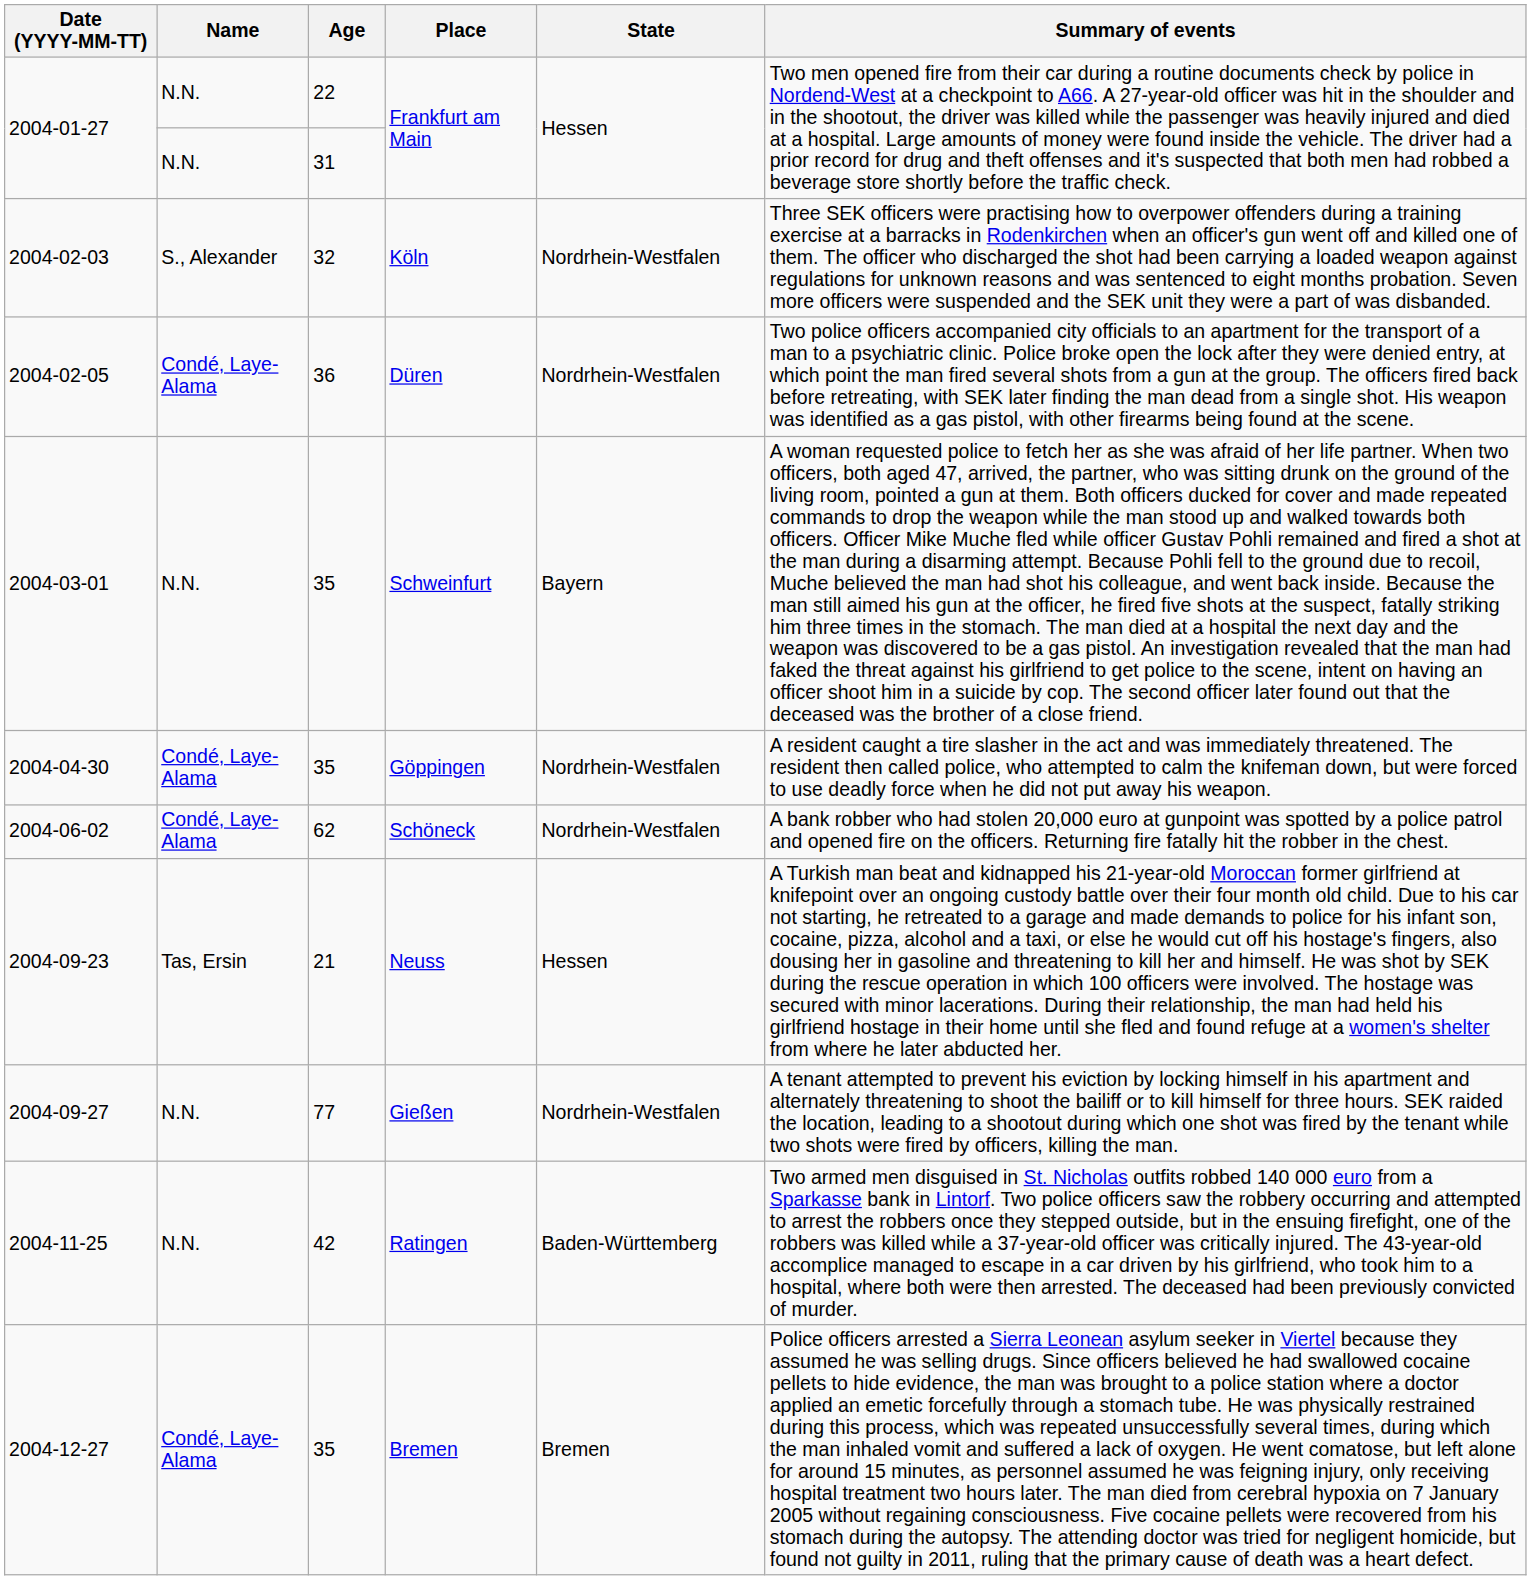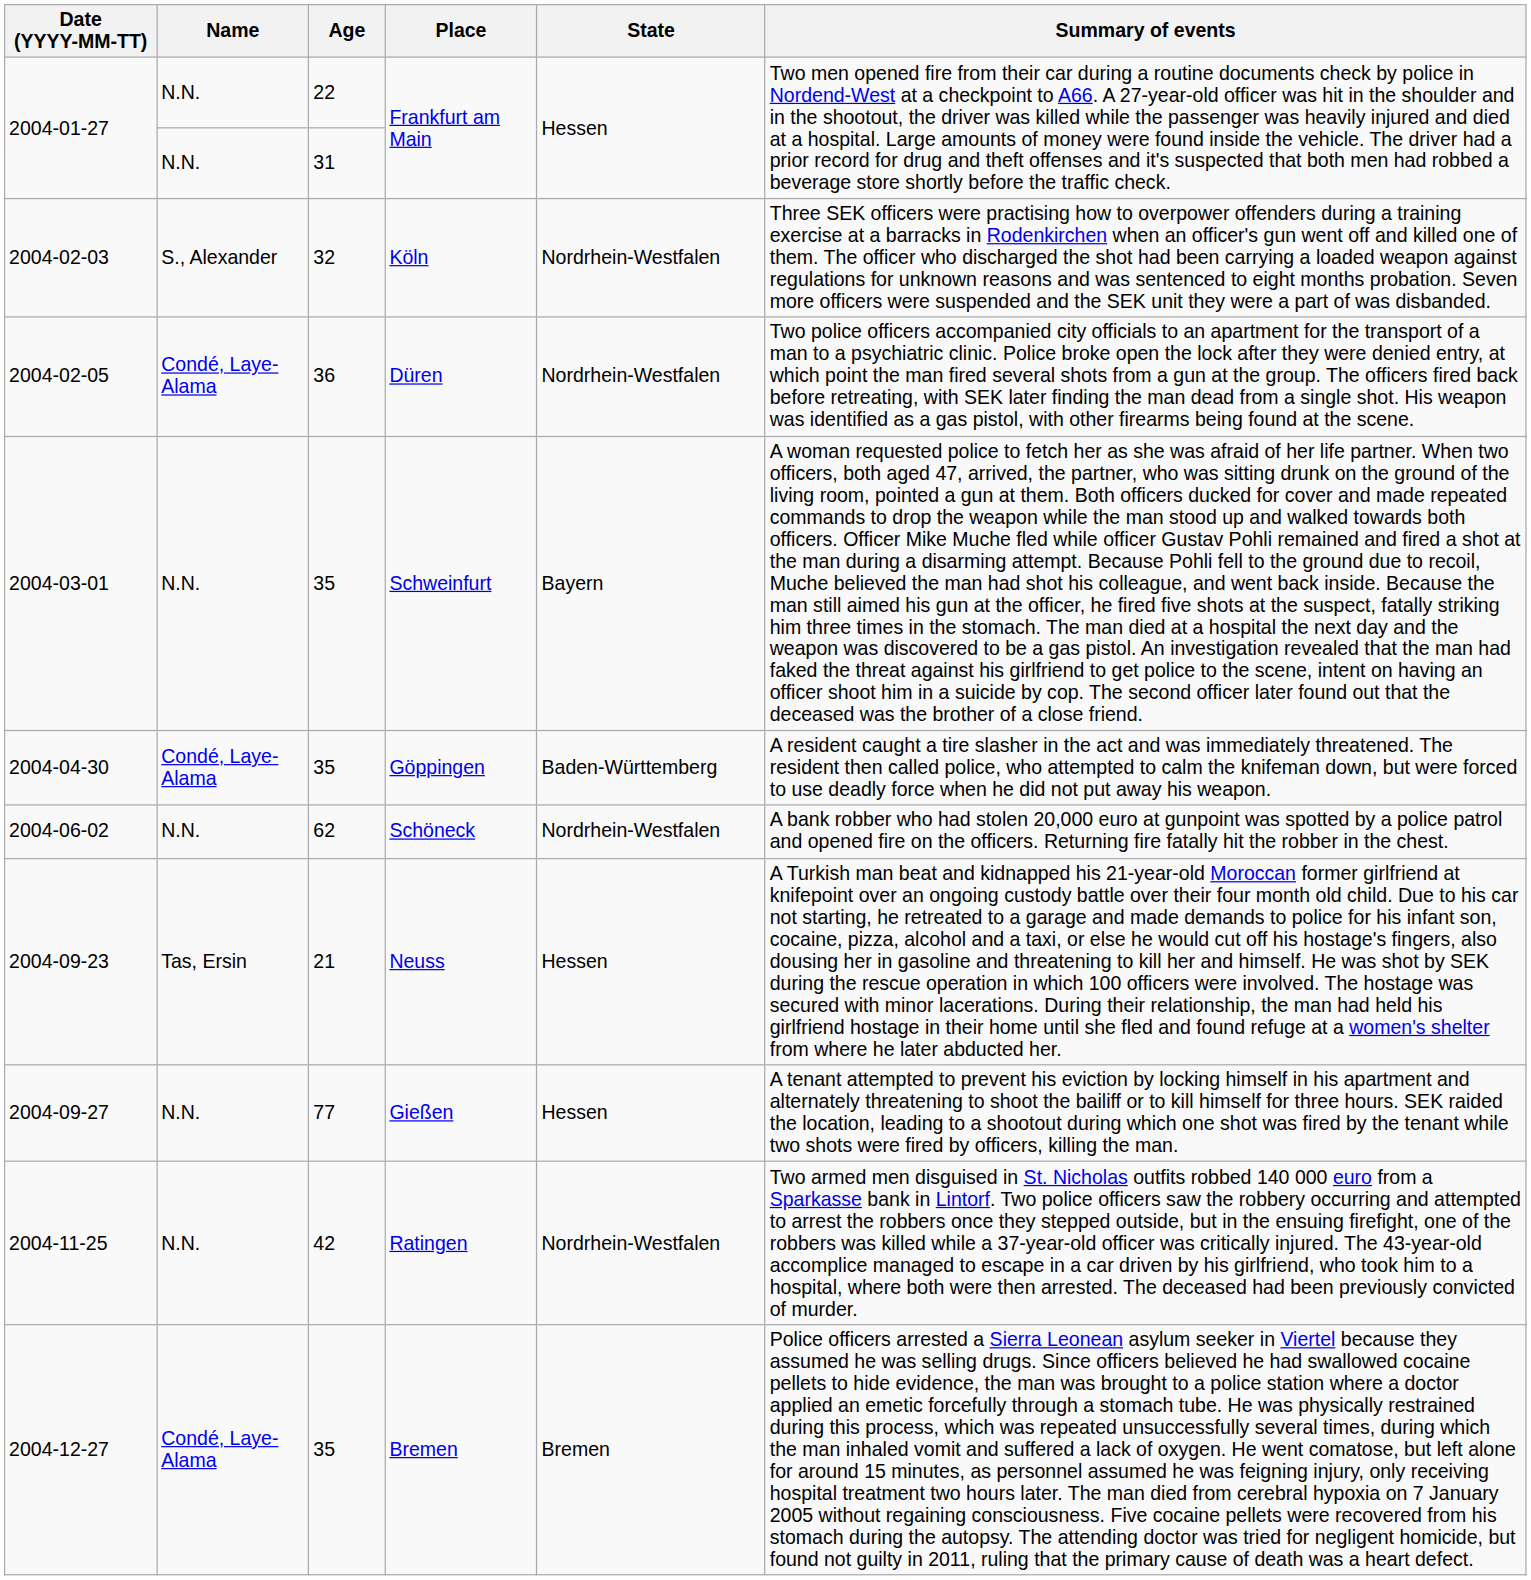 <table class="wikitable sortable static-row-numbers static-row-header-text">
 <tr>
 <th style="width:10%;">Date<br>(YYYY-MM-TT)</th>
 <th style="width:10%;">Name</th>
 <th style="width:5%;">Age</th>
 <th style="width:10%;">Place</th>
 <th style="width:15%;">State</th>
 <th style="width:50%;">Summary of events</th>
 </tr>
 <tr>
 <td rowspan=2>2004-01-27</td>
 <td>N.N.</td>
 <td>22</td>
 <td rowspan=2><a href='#'>Frankfurt am Main</a></td>
 <td rowspan="2">Hessen</td>
 <td rowspan="2">Two men opened fire from their car during a routine documents check by police in <a href='#'>Nordend-West</a> at a checkpoint to <a href='#'>A66</a>. A 27-year-old officer was hit in the shoulder and in the shootout, the driver was killed while the passenger was heavily injured and died at a hospital. Large amounts of money were found inside the vehicle. The driver had a prior record for drug and theft offenses and it's suspected that both men had robbed a beverage store shortly before the traffic check.</td>
 </tr>
 <tr>
 <td>N.N.</td>
 <td>31</td>
 </tr>
 <tr>
 <td>2004-02-03</td>
 <td>S., Alexander</td>
 <td>32</td>
 <td><a href='#'>Köln</a></td>
 <td>Nordrhein-Westfalen</td>
 <td>Three SEK officers were practising how to overpower offenders during a training exercise at a barracks in <a href='#'>Rodenkirchen</a> when an officer's gun went off and killed one of them. The officer who discharged the shot had been carrying a loaded weapon against regulations for unknown reasons and was sentenced to eight months probation. Seven more officers were suspended and the SEK unit they were a part of was disbanded.</td>
 </tr>
 <tr>
 <td>2004-02-05</td>
 <td><a href='#'>Condé, Laye-Alama</a></td>
 <td>36</td>
 <td><a href='#'>Düren</a></td>
 <td>Nordrhein-Westfalen</td>
 <td>Two police officers accompanied city officials to an apartment for the transport of a man to a psychiatric clinic. Police broke open the lock after they were denied entry, at which point the man fired several shots from a gun at the group. The officers fired back before retreating, with SEK later finding the man dead from a single shot. His weapon was identified as a gas pistol, with other firearms being found at the scene.</td>
 </tr>
 <tr>
 <td>2004-03-01</td>
 <td>N.N.</td>
 <td>35</td>
 <td><a href='#'>Schweinfurt</a></td>
 <td>Bayern</td>
 <td>A woman requested police to fetch her as she was afraid of her life partner. When two officers, both aged 47, arrived, the partner, who was sitting drunk on the ground of the living room, pointed a gun at them. Both officers ducked for cover and made repeated commands to drop the weapon while the man stood up and walked towards both officers. Officer Mike Muche fled while officer Gustav Pohli remained and fired a shot at the man during a disarming attempt. Because Pohli fell to the ground due to recoil, Muche believed the man had shot his colleague, and went back inside. Because the man still aimed his gun at the officer, he fired five shots at the suspect, fatally striking him three times in the stomach. The man died at a hospital the next day and the weapon was discovered to be a gas pistol. An investigation revealed that the man had faked the threat against his girlfriend to get police to the scene, intent on having an officer shoot him in a suicide by cop. The second officer later found out that the deceased was the brother of a close friend.</td>
 </tr>
 <tr>
 <td>2004-04-30</td>
 <td><a href='#'>Condé, Laye-Alama</a></td>
 <td>35</td>
 <td><a href='#'>Göppingen</a></td>
-<td>Nordrhein-Westfalen</td>
+<td>Baden-Württemberg</td>
 <td>A resident caught a tire slasher in the act and was immediately threatened. The resident then called police, who attempted to calm the knifeman down, but were forced to use deadly force when he did not put away his weapon.</td>
 </tr>
 <tr>
 <td>2004-06-02</td>
-<td><a href='#'>Condé, Laye-Alama</a></td>
+<td>N.N.</td>
 <td>62</td>
 <td><a href='#'>Schöneck</a></td>
 <td>Nordrhein-Westfalen</td>
 <td>A bank robber who had stolen 20,000 euro at gunpoint was spotted by a police patrol and opened fire on the officers. Returning fire fatally hit the robber in the chest.</td>
 </tr>
 <tr>
 <td>2004-09-23</td>
 <td>Tas, Ersin</td>
 <td>21</td>
 <td><a href='#'>Neuss</a></td>
 <td>Hessen</td>
 <td>A Turkish man beat and kidnapped his 21-year-old <a href='#'>Moroccan</a> former girlfriend at knifepoint over an ongoing custody battle over their four month old child. Due to his car not starting, he retreated to a garage and made demands to police for his infant son, cocaine, pizza, alcohol and a taxi, or else he would cut off his hostage's fingers, also dousing her in gasoline and threatening to kill her and himself. He was shot by SEK during the rescue operation in which 100 officers were involved. The hostage was secured with minor lacerations. During their relationship, the man had held his girlfriend hostage in their home until she fled and found refuge at a <a href='#'>women's shelter</a> from where he later abducted her.</td>
 </tr>
 <tr>
 <td>2004-09-27</td>
 <td>N.N.</td>
 <td>77</td>
 <td><a href='#'>Gießen</a></td>
-<td>Nordrhein-Westfalen</td>
+<td>Hessen</td>
 <td>A tenant attempted to prevent his eviction by locking himself in his apartment and alternately threatening to shoot the bailiff or to kill himself for three hours. SEK raided the location, leading to a shootout during which one shot was fired by the tenant while two shots were fired by officers, killing the man.</td>
 </tr>
 <tr>
 <td>2004-11-25</td>
 <td>N.N.</td>
 <td>42</td>
 <td><a href='#'>Ratingen</a></td>
-<td>Baden-Württemberg</td>
+<td>Nordrhein-Westfalen</td>
 <td>Two armed men disguised in <a href='#'>St. Nicholas</a> outfits robbed 140 000 <a href='#'>euro</a> from a <a href='#'>Sparkasse</a> bank in <a href='#'>Lintorf</a>. Two police officers saw the robbery occurring and attempted to arrest the robbers once they stepped outside, but in the ensuing firefight, one of the robbers was killed while a 37-year-old officer was critically injured. The 43-year-old accomplice managed to escape in a car driven by his girlfriend, who took him to a hospital, where both were then arrested. The deceased had been previously convicted of murder.</td>
 </tr>
 <tr>
 <td>2004-12-27</td>
 <td><a href='#'>Condé, Laye-Alama</a></td>
 <td>35</td>
 <td><a href='#'>Bremen</a></td>
 <td>Bremen</td>
 <td>Police officers arrested a <a href='#'>Sierra Leonean</a> asylum seeker in <a href='#'>Viertel</a> because they assumed he was selling drugs. Since officers believed he had swallowed cocaine pellets to hide evidence, the man was brought to a police station where a doctor applied an emetic forcefully through a stomach tube. He was physically restrained during this process, which was repeated unsuccessfully several times, during which the man inhaled vomit and suffered a lack of oxygen. He went comatose, but left alone for around 15 minutes, as personnel assumed he was feigning injury, only receiving hospital treatment two hours later. The man died from cerebral hypoxia on 7 January 2005 without regaining consciousness. Five cocaine pellets were recovered from his stomach during the autopsy. The attending doctor was tried for negligent homicide, but found not guilty in 2011, ruling that the primary cause of death was a heart defect.</td>
 </tr>
 </table>
